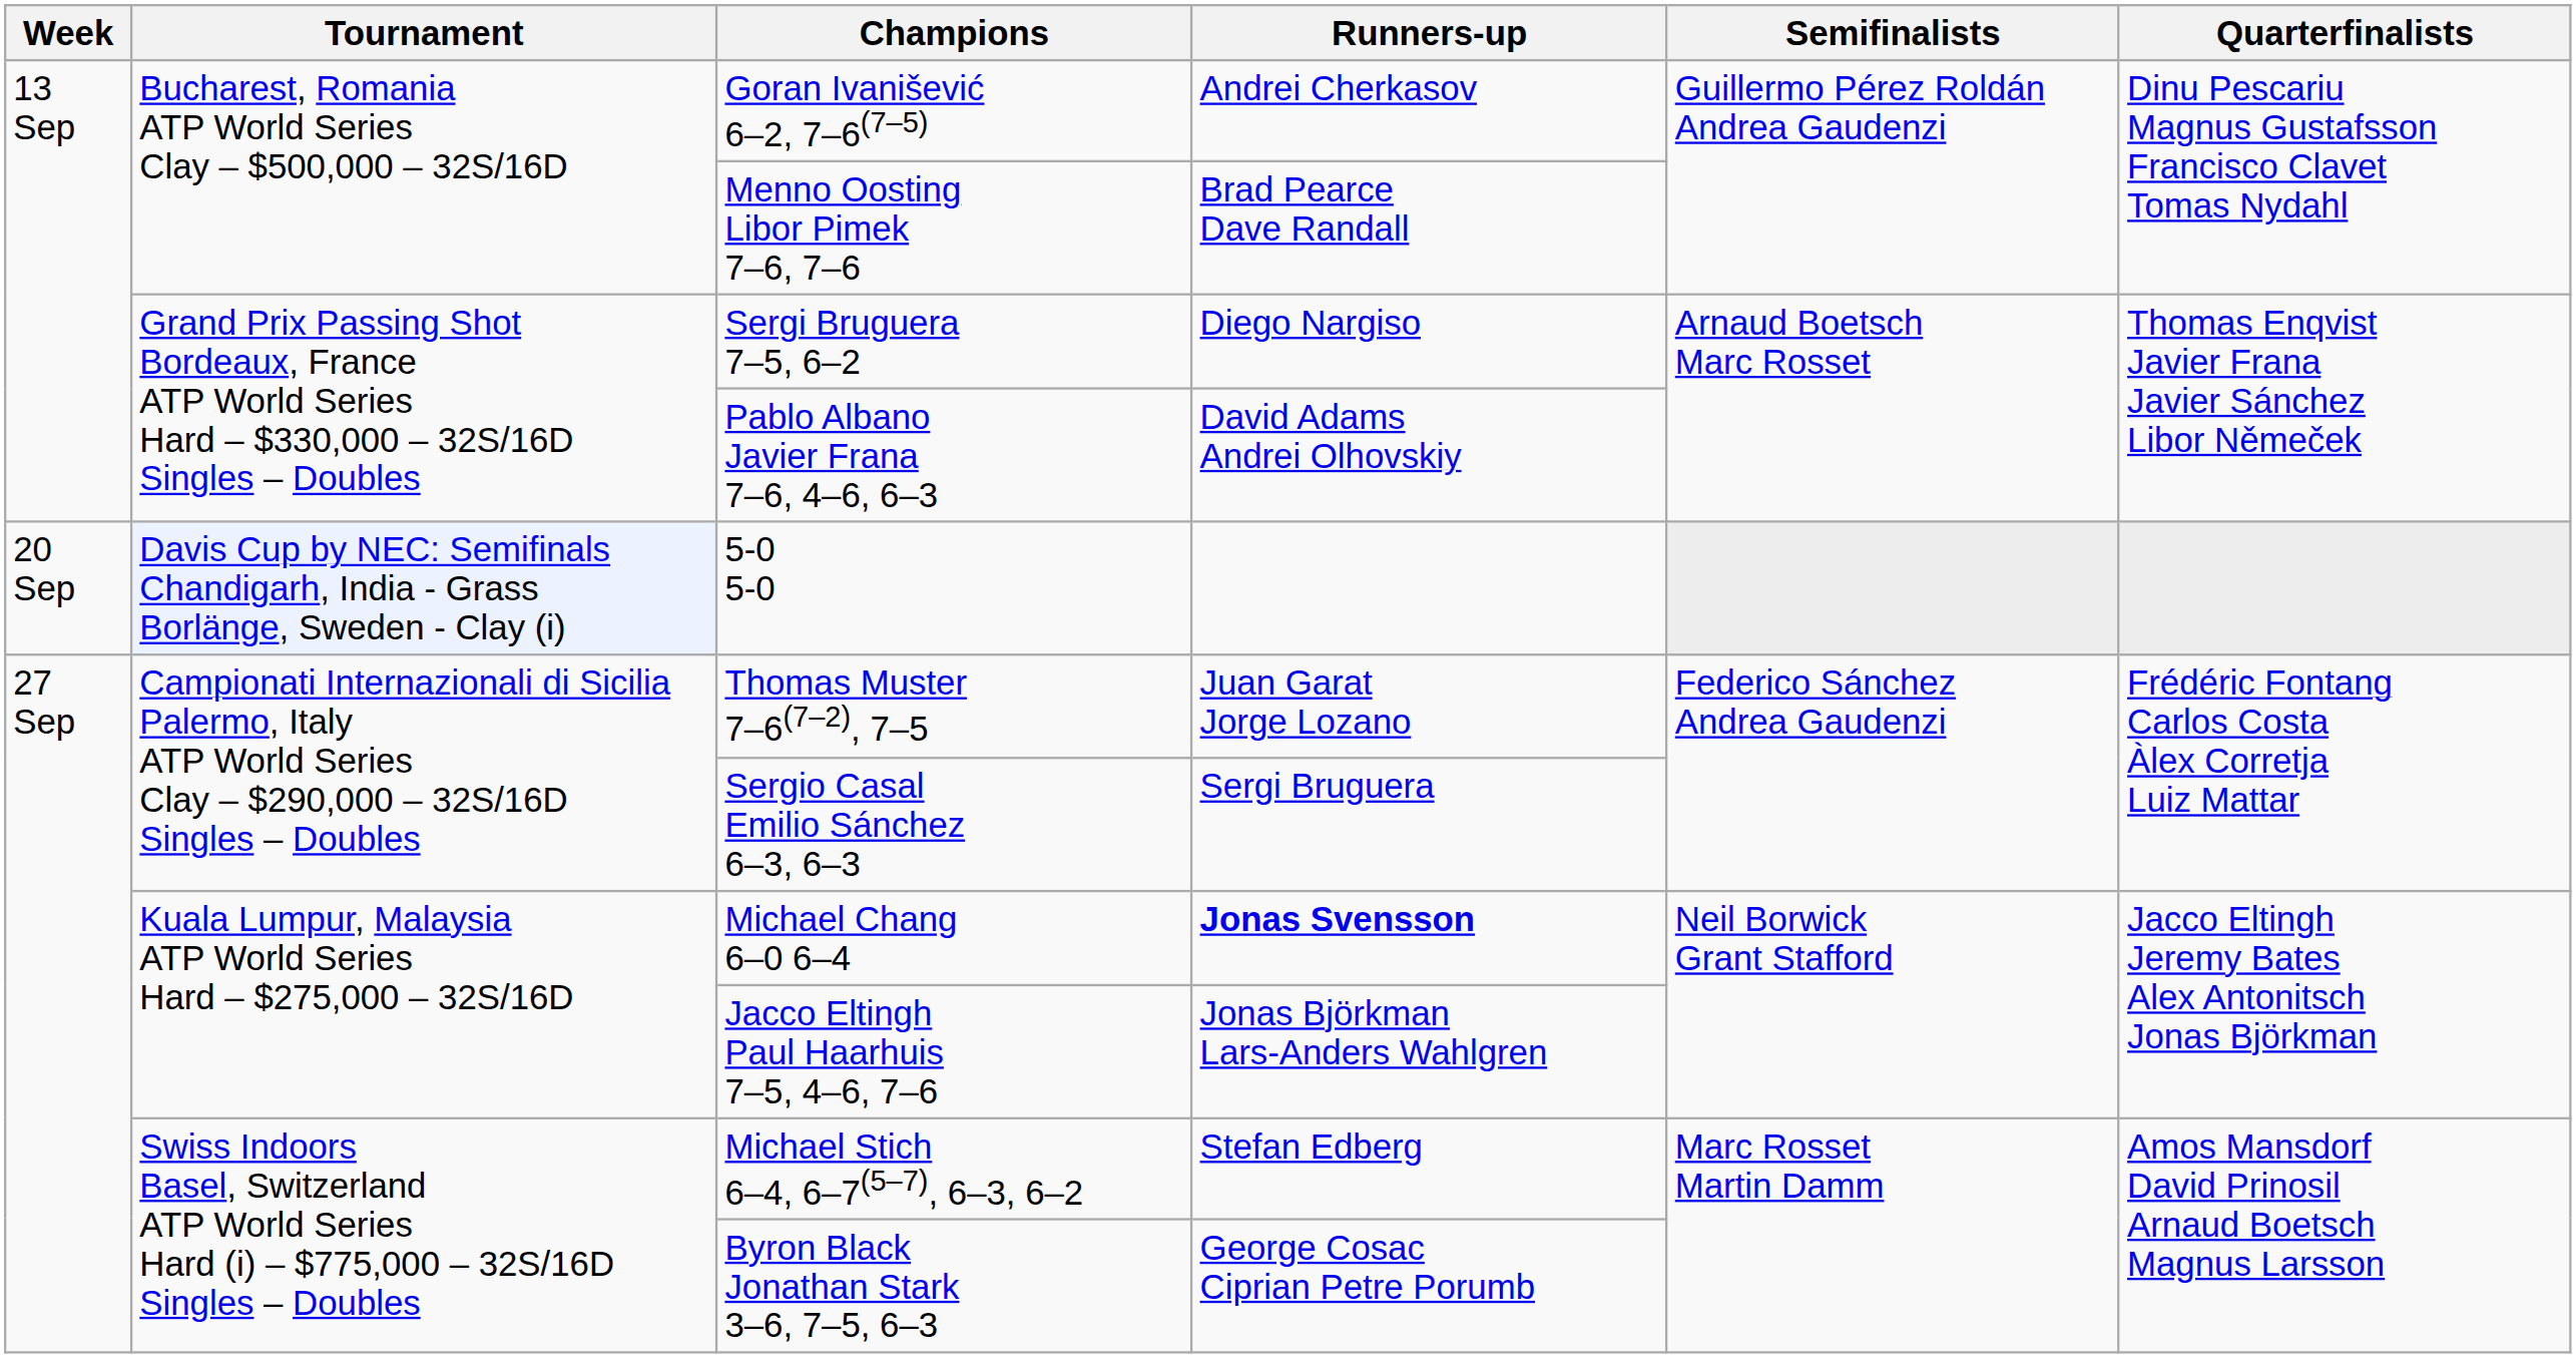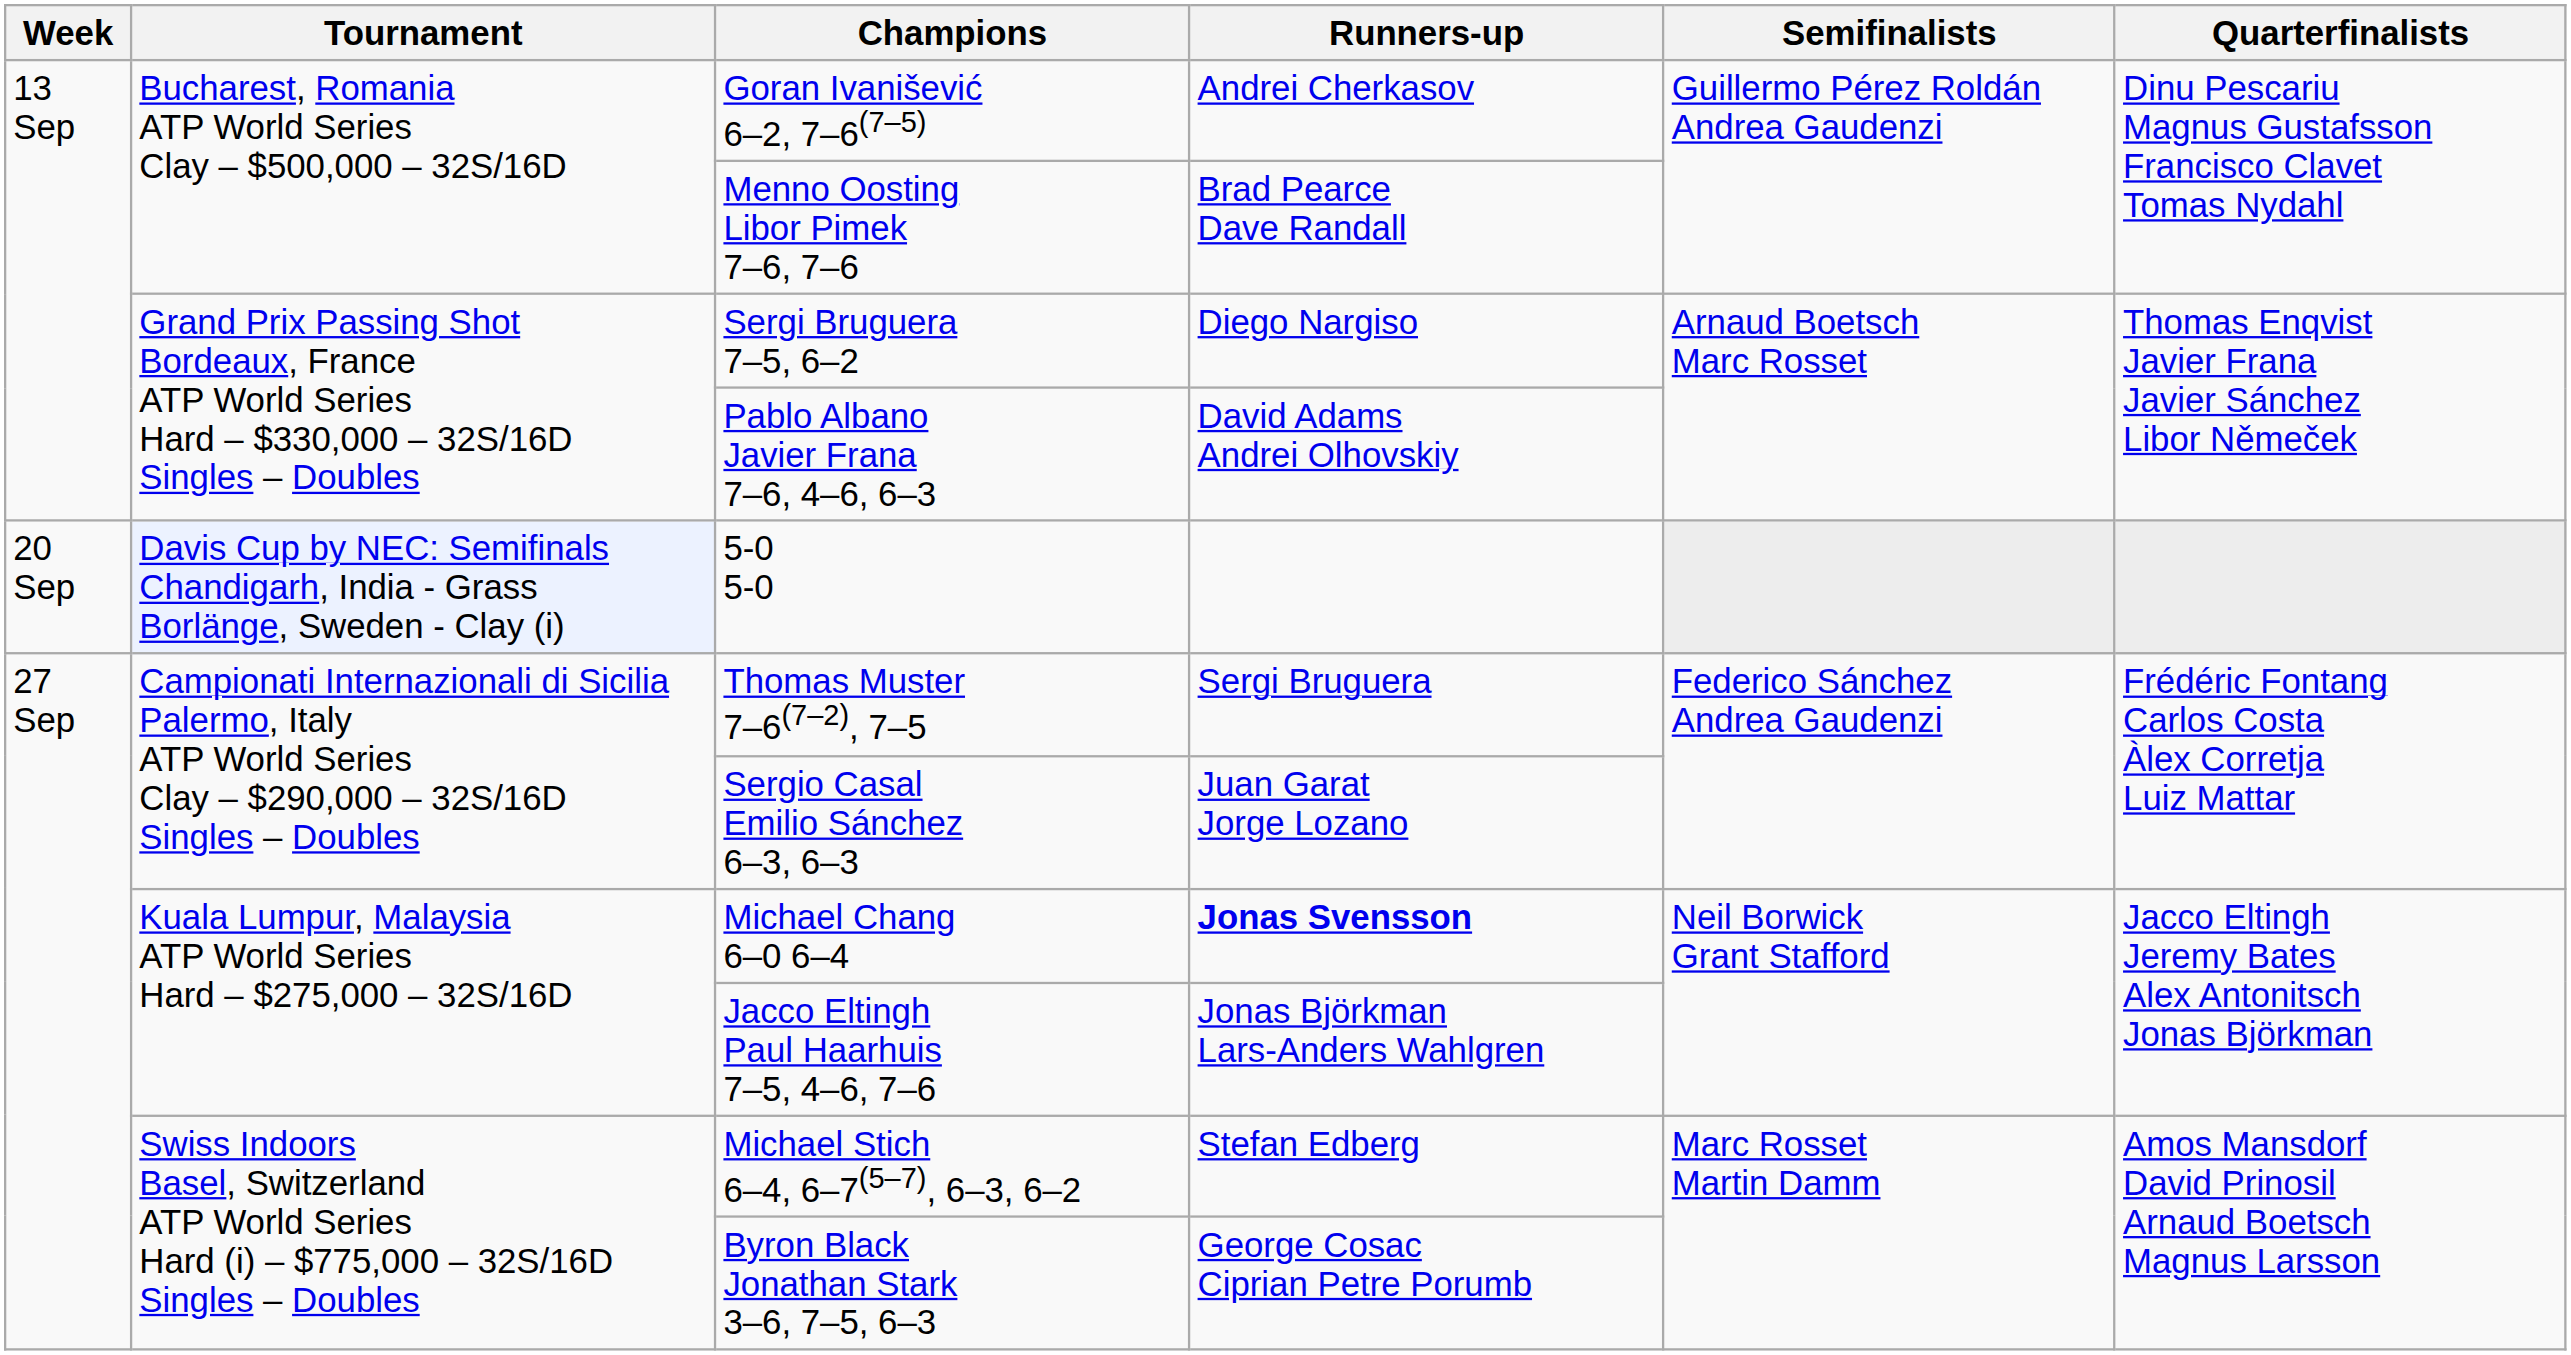 <table class=wikitable style=font-size:95%>
 <tr>
 <th style="width:48px;">Week</th>
 <th style="width:248px;">Tournament</th>
 <th style="width:200px;">Champions</th>
 <th style="width:200px;">Runners-up</th>
 <th style="width:190px;">Semifinalists</th>
 <th style="width:190px;">Quarterfinalists</th>
 </tr>
 <tr valign=top>
 <td rowspan=4>13 Sep</td>
 <td rowspan=2><a href='#'>Bucharest</a>, <a href='#'>Romania</a><br>ATP World Series<br>Clay – $500,000 – 32S/16D</td>
 <td> <a href='#'>Goran Ivanišević</a><br> 6–2, 7–6<sup>(7–5)</sup></td>
 <td> <a href='#'>Andrei Cherkasov</a></td>
 <td rowspan=2> <a href='#'>Guillermo Pérez Roldán</a><br> <a href='#'>Andrea Gaudenzi</a></td>
 <td rowspan=2> <a href='#'>Dinu Pescariu</a><br> <a href='#'>Magnus Gustafsson</a><br> <a href='#'>Francisco Clavet</a><br> <a href='#'>Tomas Nydahl</a></td>
 </tr>
 <tr valign=top>
 <td> <a href='#'>Menno Oosting</a> <br>  <a href='#'>Libor Pimek</a><br> 7–6, 7–6</td>
 <td> <a href='#'>Brad Pearce</a> <br>  <a href='#'>Dave Randall</a></td>
 </tr>
 <tr valign=top>
 <td rowspan=2><a href='#'>Grand Prix Passing Shot</a> <br> <a href='#'>Bordeaux</a>, France<br>ATP World Series<br>Hard – $330,000 – 32S/16D <br> <a href='#'>Singles</a> – <a href='#'>Doubles</a></td>
 <td> <a href='#'>Sergi Bruguera</a><br> 7–5, 6–2</td>
 <td> <a href='#'>Diego Nargiso</a></td>
 <td rowspan=2> <a href='#'>Arnaud Boetsch</a><br> <a href='#'>Marc Rosset</a></td>
 <td rowspan=2> <a href='#'>Thomas Enqvist</a><br> <a href='#'>Javier Frana</a><br> <a href='#'>Javier Sánchez</a><br> <a href='#'>Libor Němeček</a></td>
 </tr>
 <tr valign=top>
 <td> <a href='#'>Pablo Albano</a> <br>  <a href='#'>Javier Frana</a><br> 7–6, 4–6, 6–3</td>
 <td> <a href='#'>David Adams</a> <br>  <a href='#'>Andrei Olhovskiy</a></td>
 </tr>
 <tr valign=top>
 <td rowspan=1>20 Sep</td>
 <td bgcolor="#ECF2FF" rowspan=1><a href='#'>Davis Cup by NEC: Semifinals</a><br><a href='#'>Chandigarh</a>, India  - Grass<br> <a href='#'>Borlänge</a>, Sweden - Clay (i)</td>
 <td> 5-0<br> 5-0</td>
 <td><br></td>
 <td bgcolor="#ededed"></td>
 <td bgcolor="#ededed"></td>
 </tr>
 <tr valign=top>
 <td rowspan=6>27 Sep</td>
 <td rowspan=2><a href='#'>Campionati Internazionali di Sicilia</a> <br> <a href='#'>Palermo</a>, Italy<br>ATP World Series<br>Clay – $290,000 – 32S/16D <br> <a href='#'>Singles</a> – <a href='#'>Doubles</a></td>
 <td> <a href='#'>Thomas Muster</a><br> 7–6<sup>(7–2)</sup>, 7–5</td>
-<td> <a href='#'>Juan Garat</a> <br>  <a href='#'>Jorge Lozano</a></td>
+<td> <a href='#'>Sergi Bruguera</a></td>
 <td rowspan=2> <a href='#'>Federico Sánchez</a><br> <a href='#'>Andrea Gaudenzi</a></td>
 <td rowspan=2> <a href='#'>Frédéric Fontang</a><br> <a href='#'>Carlos Costa</a><br> <a href='#'>Àlex Corretja</a><br> <a href='#'>Luiz Mattar</a></td>
 </tr>
 <tr valign=top>
 <td> <a href='#'>Sergio Casal</a> <br>  <a href='#'>Emilio Sánchez</a><br> 6–3, 6–3</td>
-<td> <a href='#'>Sergi Bruguera</a></td>
+<td> <a href='#'>Juan Garat</a> <br>  <a href='#'>Jorge Lozano</a></td>
 </tr>
 <tr valign=top>
 <td rowspan=2><a href='#'>Kuala Lumpur</a>, <a href='#'>Malaysia</a><br>ATP World Series<br>Hard – $275,000 – 32S/16D</td>
 <td> <a href='#'>Michael Chang</a><br> 6–0 6–4</td>
 <td><strong> <a href='#'>Jonas Svensson</a></strong></td>
 <td rowspan=2> <a href='#'>Neil Borwick</a><br> <a href='#'>Grant Stafford</a></td>
 <td rowspan=2> <a href='#'>Jacco Eltingh</a><br> <a href='#'>Jeremy Bates</a><br> <a href='#'>Alex Antonitsch</a><br> <a href='#'>Jonas Björkman</a></td>
 </tr>
 <tr valign=top>
 <td> <a href='#'>Jacco Eltingh</a> <br>  <a href='#'>Paul Haarhuis</a><br> 7–5, 4–6, 7–6</td>
 <td> <a href='#'>Jonas Björkman</a> <br>  <a href='#'>Lars-Anders Wahlgren</a></td>
 </tr>
 <tr valign=top>
 <td rowspan=2><a href='#'>Swiss Indoors</a><br><a href='#'>Basel</a>, Switzerland<br>ATP World Series<br>Hard (i) – $775,000 – 32S/16D <br> <a href='#'>Singles</a> – <a href='#'>Doubles</a></td>
 <td> <a href='#'>Michael Stich</a><br> 6–4, 6–7<sup>(5–7)</sup>, 6–3, 6–2</td>
 <td> <a href='#'>Stefan Edberg</a></td>
 <td rowspan=2> <a href='#'>Marc Rosset</a><br> <a href='#'>Martin Damm</a></td>
 <td rowspan=2> <a href='#'>Amos Mansdorf</a><br> <a href='#'>David Prinosil</a><br> <a href='#'>Arnaud Boetsch</a><br> <a href='#'>Magnus Larsson</a></td>
 </tr>
 <tr valign=top>
 <td> <a href='#'>Byron Black</a> <br>  <a href='#'>Jonathan Stark</a><br> 3–6, 7–5, 6–3</td>
 <td> <a href='#'>George Cosac</a> <br>  <a href='#'>Ciprian Petre Porumb</a></td>
 </tr>
 </table>
